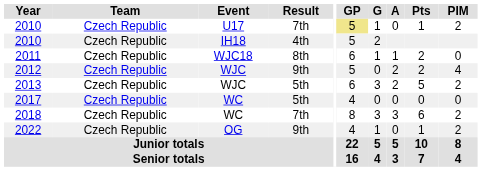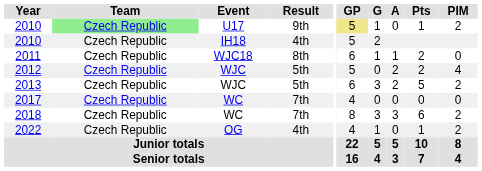 <table border="0" cellpadding="1" cellspacing="0" ID="Table3" style="text-align:center; width:40em">
 <tr ALIGN="center" bgcolor="#e0e0e0">
 <th>Year</th>
 <th>Team</th>
 <th>Event</th>
 <th>Result</th>
 <th rowspan="99" bgcolor="#ffffff"></th>
 <th>GP</th>
 <th>G</th>
 <th>A</th>
 <th>Pts</th>
 <th>PIM</th>
 </tr>
 <tr>
 <td><a href='#'>2010</a></td>
-<td><a href='#'>Czech Republic</a></td>
+<td style="background: lightgreen;"><a href='#'>Czech Republic</a></td>
 <td><a href='#'>U17</a></td>
-<td>7th</td>
+<td>9th</td>
 <td style="background: khaki;">5</td>
 <td>1</td>
 <td>0</td>
 <td>1</td>
 <td>2</td>
 </tr>
 <tr bgcolor="#f0f0f0">
 <td><a href='#'>2010</a></td>
 <td>Czech Republic</td>
 <td><a href='#'>IH18</a></td>
 <td>4th</td>
 <td>5</td>
 <td>2</td>
 <td></td>
 <td></td>
 <td></td>
 </tr>
 <tr>
 <td><a href='#'>2011</a></td>
 <td>Czech Republic</td>
 <td><a href='#'>WJC18</a></td>
 <td>8th</td>
 <td>6</td>
 <td>1</td>
 <td>1</td>
 <td>2</td>
 <td>0</td>
 </tr>
 <tr bgcolor="#f0f0f0">
 <td><a href='#'>2012</a></td>
 <td><a href='#'>Czech Republic</a></td>
 <td><a href='#'>WJC</a></td>
-<td>9th</td>
+<td>5th</td>
 <td>5</td>
 <td>0</td>
 <td>2</td>
 <td>2</td>
 <td>4</td>
 </tr>
 <tr>
 <td><a href='#'>2013</a></td>
 <td>Czech Republic</td>
 <td>WJC</td>
 <td>5th</td>
 <td>6</td>
 <td>3</td>
 <td>2</td>
 <td>5</td>
 <td>2</td>
 </tr>
 <tr bgcolor="#f0f0f0">
 <td><a href='#'>2017</a></td>
 <td><a href='#'>Czech Republic</a></td>
 <td><a href='#'>WC</a></td>
-<td>5th</td>
+<td>7th</td>
 <td>4</td>
 <td>0</td>
 <td>0</td>
 <td>0</td>
 <td>0</td>
 </tr>
 <tr>
 <td><a href='#'>2018</a></td>
 <td>Czech Republic</td>
 <td>WC</td>
 <td>7th</td>
 <td>8</td>
 <td>3</td>
 <td>3</td>
 <td>6</td>
 <td>2</td>
 </tr>
 <tr bgcolor="#f0f0f0">
 <td><a href='#'>2022</a></td>
 <td>Czech Republic</td>
 <td><a href='#'>OG</a></td>
-<td>9th</td>
+<td>4th</td>
 <td>4</td>
 <td>1</td>
 <td>0</td>
 <td>1</td>
 <td>2</td>
 </tr>
 <tr bgcolor="#e0e0e0">
 <th colspan="4">Junior totals</th>
 <th>22</th>
 <th>5</th>
 <th>5</th>
 <th>10</th>
 <th>8</th>
 </tr>
 <tr bgcolor="#e0e0e0">
 <th colspan="4">Senior totals</th>
 <th>16</th>
 <th>4</th>
 <th>3</th>
 <th>7</th>
 <th>4</th>
 </tr>
 </table>
